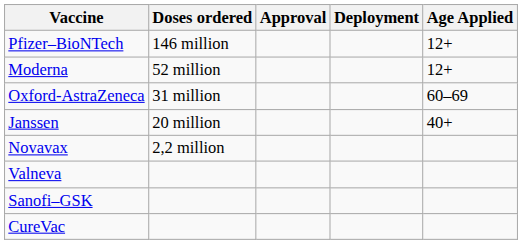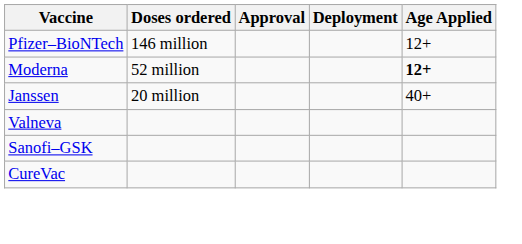 <table class="wikitable">
 <tr>
 <th>Vaccine</th>
 <th>Doses ordered</th>
 <th>Approval</th>
 <th>Deployment</th>
 <th>Age Applied</th>
 </tr>
 <tr>
 <td><a href='#'>Pfizer–BioNTech</a></td>
 <td>146 million</td>
 <td></td>
 <td></td>
 <td>12+</td>
 </tr>
 <tr>
 <td><a href='#'>Moderna</a></td>
 <td>52 million</td>
 <td></td>
 <td></td>
-<td>12+</td>
-</tr>
-<tr>
-<td><a href='#'>Oxford-AstraZeneca</a></td>
-<td>31 million</td>
-<td></td>
-<td></td>
-<td>60–69</td>
+<td><strong>12+</strong></td>
 </tr>
 <tr>
 <td><a href='#'>Janssen</a></td>
 <td>20 million</td>
 <td></td>
 <td></td>
 <td>40+</td>
-</tr>
-<tr>
-<td><a href='#'>Novavax</a></td>
-<td>2,2 million</td>
-<td></td>
-<td></td>
-<td></td>
 </tr>
 <tr>
 <td><a href='#'>Valneva</a></td>
 <td></td>
 <td></td>
 <td></td>
 <td></td>
 </tr>
 <tr>
 <td><a href='#'>Sanofi–GSK</a></td>
 <td></td>
 <td></td>
 <td></td>
 <td></td>
 </tr>
 <tr>
 <td><a href='#'>CureVac</a></td>
 <td></td>
 <td></td>
 <td></td>
 <td></td>
 </tr>
 </table>
